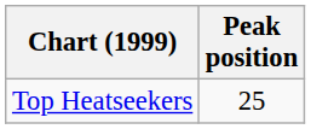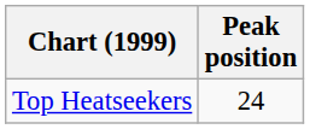 <table class="wikitable">
 <tr>
 <th>Chart (1999)</th>
 <th>Peak<br>position</th>
 </tr>
 <tr>
 <td><a href='#'>Top Heatseekers</a></td>
-<td align="center">25</td>
+<td align="center">24</td>
 </tr>
 </table>
